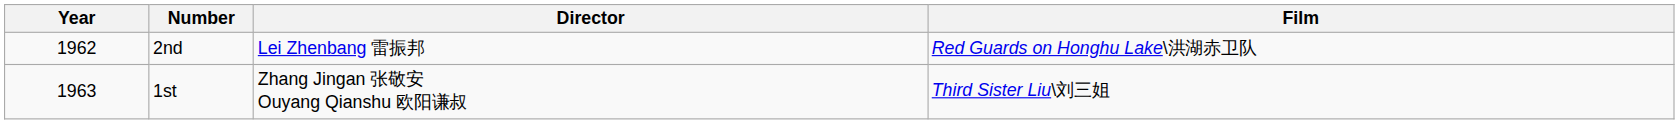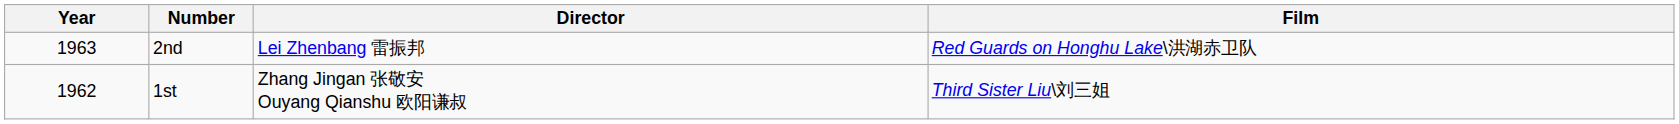 <table class="wikitable" width="95%" align="center">
 <tr>
 <th width="6%">Year</th>
 <th width="4%">Number</th>
 <th width="28%">Director</th>
 <th width="31%">Film</th>
 </tr>
 <tr>
-<td style="text-align:center;">1962</td>
+<td style="text-align:center;">1963</td>
 <td>2nd</td>
 <td><a href='#'>Lei Zhenbang</a> 雷振邦</td>
 <td><em><a href='#'>Red Guards on Honghu Lake</a></em>\洪湖赤卫队</td>
 </tr>
 <tr>
-<td style="text-align:center;">1963</td>
+<td style="text-align:center;">1962</td>
 <td>1st</td>
 <td>Zhang Jingan 张敬安<br>Ouyang Qianshu 欧阳谦叔</td>
 <td><em><a href='#'>Third Sister Liu</a></em>\刘三姐</td>
 </tr>
 </table>
